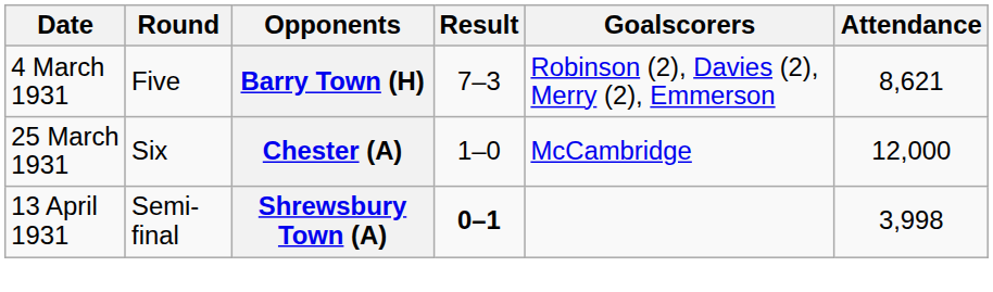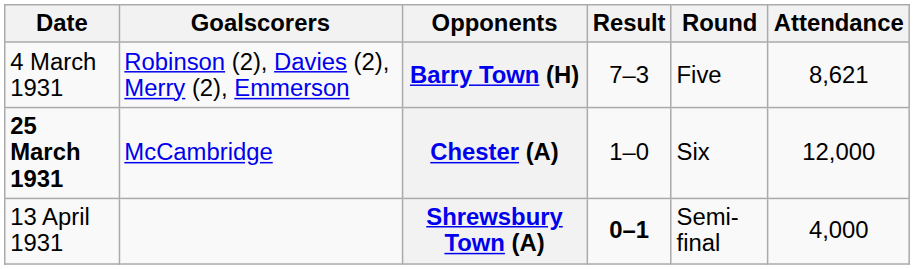 <table class="wikitable plainrowheaders sortable">
 <tr>
 <th scope=col>Date</th>
-<th scope=col>Round</th>
+<th scope=col class=unsortable>Goalscorers</th>
 <th scope=col>Opponents</th>
 <th scope=col>Result</th>
-<th scope=col class=unsortable>Goalscorers</th>
+<th scope=col>Round</th>
 <th scope=col>Attendance</th>
 </tr>
 <tr>
 <td>4 March 1931</td>
-<td>Five</td>
+<td><a href='#'>Robinson</a> (2), <a href='#'>Davies</a> (2), <a href='#'>Merry</a> (2), <a href='#'>Emmerson</a></td>
 <th scope=row><a href='#'>Barry Town</a> (H)</th>
 <td align=center>7–3</td>
-<td><a href='#'>Robinson</a> (2), <a href='#'>Davies</a> (2), <a href='#'>Merry</a> (2), <a href='#'>Emmerson</a></td>
+<td>Five</td>
 <td align=center>8,621</td>
 </tr>
 <tr>
-<td>25 March 1931</td>
-<td>Six</td>
+<td><strong>25 March 1931</strong></td>
+<td><a href='#'>McCambridge</a></td>
 <th scope=row><a href='#'>Chester</a> (A)</th>
 <td align=center>1–0</td>
-<td><a href='#'>McCambridge</a></td>
+<td>Six</td>
 <td align=center>12,000</td>
 </tr>
 <tr>
 <td>13 April 1931</td>
-<td>Semi-final</td>
+<td></td>
 <th scope=row><a href='#'>Shrewsbury Town</a> (A)</th>
 <td align=center><strong>0–1</strong></td>
-<td></td>
-<td align=center>3,998</td>
+<td>Semi-final</td>
+<td align=center>4,000</td>
 </tr>
 </table>
